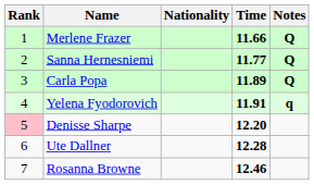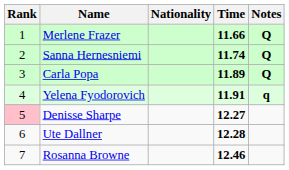 <table class="wikitable sortable" style="text-align:center">
 <tr>
 <th>Rank</th>
 <th>Name</th>
 <th>Nationality</th>
 <th>Time</th>
 <th>Notes</th>
 </tr>
 <tr bgcolor=ccffcc>
 <td>1</td>
 <td align=left><a href='#'>Merlene Frazer</a></td>
 <td align=left></td>
 <td><strong>11.66</strong></td>
 <td><strong>Q</strong></td>
 </tr>
 <tr bgcolor=ccffcc>
 <td>2</td>
 <td align=left><a href='#'>Sanna Hernesniemi</a></td>
 <td align=left></td>
-<td><strong>11.77</strong></td>
+<td><strong>11.74</strong></td>
 <td><strong>Q</strong></td>
 </tr>
 <tr bgcolor=ccffcc>
 <td>3</td>
 <td align=left><a href='#'>Carla Popa</a></td>
 <td align=left></td>
 <td><strong>11.89</strong></td>
 <td><strong>Q</strong></td>
 </tr>
 <tr bgcolor=ddffdd>
 <td>4</td>
 <td align=left><a href='#'>Yelena Fyodorovich</a></td>
 <td align=left></td>
 <td><strong>11.91</strong></td>
 <td><strong>q</strong></td>
 </tr>
 <tr>
 <td style="background: pink;">5</td>
 <td align=left><a href='#'>Denisse Sharpe</a></td>
 <td align=left></td>
-<td><strong>12.20</strong></td>
+<td><strong>12.27</strong></td>
 <td></td>
 </tr>
 <tr>
 <td>6</td>
 <td align=left><a href='#'>Ute Dallner</a></td>
 <td align=left></td>
 <td><strong>12.28</strong></td>
 <td></td>
 </tr>
 <tr>
 <td>7</td>
 <td align=left><a href='#'>Rosanna Browne</a></td>
 <td align=left></td>
 <td><strong>12.46</strong></td>
 <td></td>
 </tr>
 </table>
